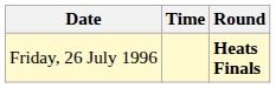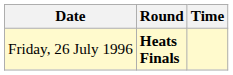 <table class="wikitable">
 <tr>
 <th>Date</th>
+<th>Round</th>
 <th>Time</th>
-<th>Round</th>
 </tr>
 <tr style=background:lemonchiffon>
 <td>Friday, 26 July 1996</td>
+<td><strong>Heats</strong><br><strong>Finals</strong></td>
 <td></td>
-<td><strong>Heats</strong><br><strong>Finals</strong></td>
 </tr>
 </table>
